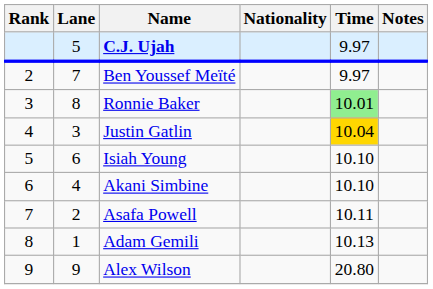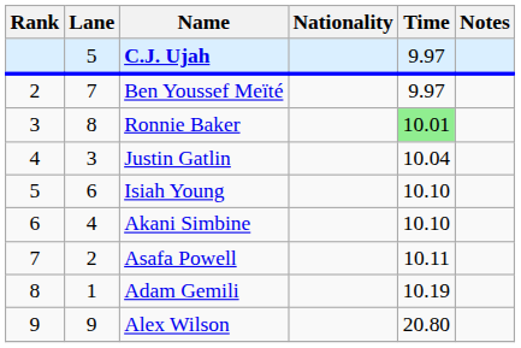 <table class="wikitable sortable" style="text-align:center">
 <tr>
 <th>Rank</th>
 <th>Lane</th>
 <th>Name</th>
 <th>Nationality</th>
 <th>Time</th>
 <th>Notes</th>
 </tr>
 <tr bgcolor=#daefff>
 <td></td>
 <td>5</td>
 <td align=left><strong><a href='#'>C.J. Ujah</a></strong></td>
 <td align=left><strong></strong></td>
 <td>9.97</td>
 <td></td>
 </tr>
 <tr style="border-top:3px solid blue;">
 <td>2</td>
 <td>7</td>
 <td align=left><a href='#'>Ben Youssef Meïté</a></td>
 <td align=left></td>
 <td>9.97</td>
 <td></td>
 </tr>
 <tr>
 <td>3</td>
 <td>8</td>
 <td align=left><a href='#'>Ronnie Baker</a></td>
 <td align=left></td>
 <td style="background: lightgreen;">10.01</td>
 <td></td>
 </tr>
 <tr>
 <td>4</td>
 <td>3</td>
 <td align=left><a href='#'>Justin Gatlin</a></td>
 <td align=left></td>
-<td style="background: gold;">10.04</td>
+<td>10.04</td>
 <td></td>
 </tr>
 <tr>
 <td>5</td>
 <td>6</td>
 <td align=left><a href='#'>Isiah Young</a></td>
 <td align=left></td>
 <td>10.10</td>
 <td></td>
 </tr>
 <tr>
 <td>6</td>
 <td>4</td>
 <td align=left><a href='#'>Akani Simbine</a></td>
 <td align=left></td>
 <td>10.10</td>
 <td></td>
 </tr>
 <tr>
 <td>7</td>
 <td>2</td>
 <td align=left><a href='#'>Asafa Powell</a></td>
 <td align=left></td>
 <td>10.11</td>
 <td></td>
 </tr>
 <tr>
 <td>8</td>
 <td>1</td>
 <td align=left><a href='#'>Adam Gemili</a></td>
 <td align=left></td>
-<td>10.13</td>
+<td>10.19</td>
 <td></td>
 </tr>
 <tr>
 <td>9</td>
 <td>9</td>
 <td align=left><a href='#'>Alex Wilson</a></td>
 <td align=left></td>
 <td>20.80</td>
 <td></td>
 </tr>
 <tr>
 </tr>
 </table>
